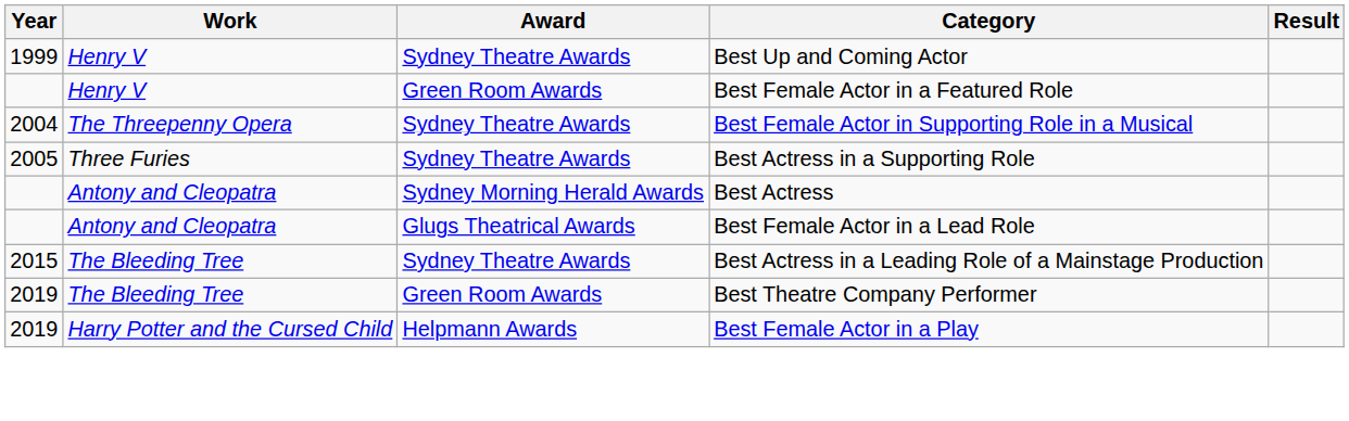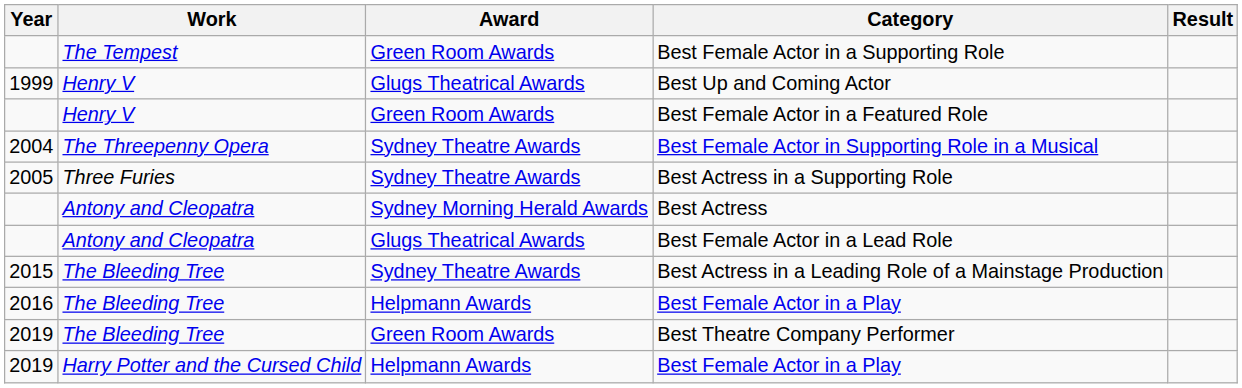 <table class=wikitable>
 <tr>
 <th>Year</th>
 <th>Work</th>
 <th>Award</th>
 <th>Category</th>
 <th>Result</th>
 </tr>
 <tr>
+<td></td>
+<td><em><a href='#'>The Tempest</a></em></td>
+<td><a href='#'>Green Room Awards</a></td>
+<td>Best Female Actor in a Supporting Role</td>
+<td></td>
+</tr>
+<tr>
 <td>1999</td>
 <td><em><a href='#'>Henry V</a></em></td>
-<td><a href='#'>Sydney Theatre Awards</a></td>
+<td><a href='#'>Glugs Theatrical Awards</a></td>
 <td>Best Up and Coming Actor</td>
 <td></td>
 </tr>
 <tr>
 <td></td>
 <td><em><a href='#'>Henry V</a></em></td>
 <td><a href='#'>Green Room Awards</a></td>
 <td>Best Female Actor in a Featured Role</td>
 <td></td>
 </tr>
 <tr>
 <td>2004</td>
 <td><em><a href='#'>The Threepenny Opera</a></em></td>
 <td><a href='#'>Sydney Theatre Awards</a></td>
 <td><a href='#'>Best Female Actor in Supporting Role in a Musical</a></td>
 <td></td>
 </tr>
 <tr>
 <td>2005</td>
 <td><em>Three Furies</em></td>
 <td><a href='#'>Sydney Theatre Awards</a></td>
 <td>Best Actress in a Supporting Role</td>
 <td></td>
 </tr>
 <tr>
 <td></td>
 <td><em><a href='#'>Antony and Cleopatra</a></em></td>
 <td><a href='#'>Sydney Morning Herald Awards</a></td>
 <td>Best Actress</td>
 <td></td>
 </tr>
 <tr>
 <td></td>
 <td><em><a href='#'>Antony and Cleopatra</a></em></td>
 <td><a href='#'>Glugs Theatrical Awards</a></td>
 <td>Best Female Actor in a Lead Role</td>
 <td></td>
 </tr>
 <tr>
 <td>2015</td>
 <td><em><a href='#'>The Bleeding Tree</a></em></td>
 <td><a href='#'>Sydney Theatre Awards</a></td>
 <td>Best Actress in a Leading Role of a Mainstage Production</td>
 <td></td>
 </tr>
 <tr>
+<td>2016</td>
+<td><em><a href='#'>The Bleeding Tree</a></em></td>
+<td><a href='#'>Helpmann Awards</a></td>
+<td><a href='#'>Best Female Actor in a Play</a></td>
+<td></td>
+</tr>
+<tr>
 <td>2019</td>
 <td><em><a href='#'>The Bleeding Tree</a></em></td>
 <td><a href='#'>Green Room Awards</a></td>
 <td>Best Theatre Company Performer</td>
 <td></td>
 </tr>
 <tr>
 <td>2019</td>
 <td><em><a href='#'>Harry Potter and the Cursed Child</a></em></td>
 <td><a href='#'>Helpmann Awards</a></td>
 <td><a href='#'>Best Female Actor in a Play</a></td>
 <td></td>
 </tr>
 </table>
